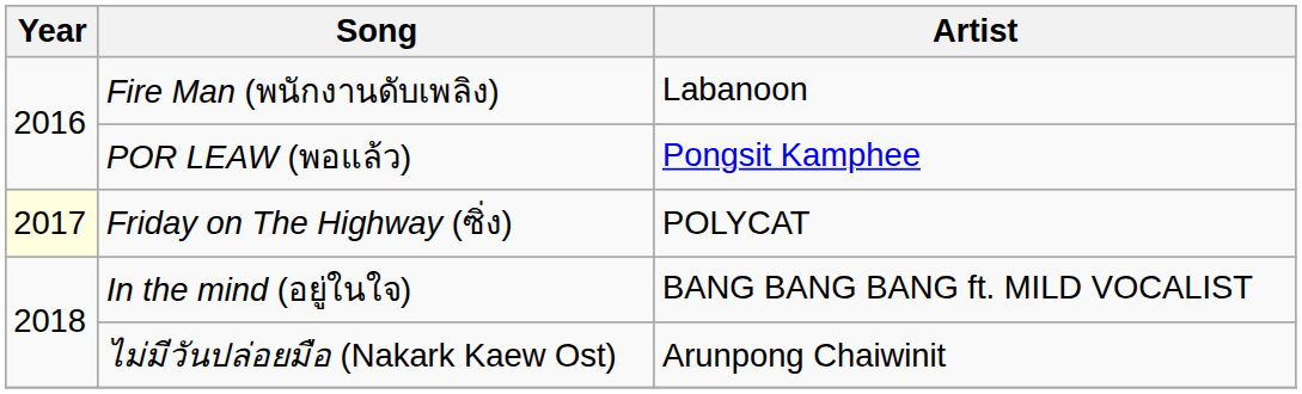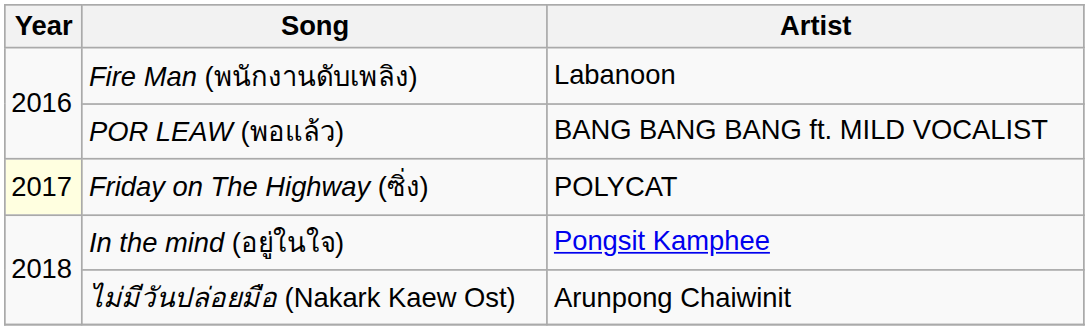 <table class="wikitable" width = 50%>
 <tr>
 <th>Year</th>
 <th>Song</th>
 <th>Artist</th>
 </tr>
 <tr>
 <td rowspan = "2">2016</td>
 <td><em>Fire Man</em> (พนักงานดับเพลิง) </td>
 <td>Labanoon</td>
 </tr>
 <tr>
 <td><em>POR LEAW</em> (พอแล้ว) </td>
-<td><a href='#'>Pongsit Kamphee</a></td>
+<td>BANG BANG BANG ft. MILD VOCALIST</td>
 </tr>
 <tr>
 <td rowspan = "1" style="background: lightyellow;">2017</td>
 <td><em>Friday on The Highway</em> (ซิ่ง)</td>
 <td>POLYCAT</td>
 </tr>
 <tr>
 <td rowspan = "2">2018</td>
 <td><em>In the mind</em> (อยู่ในใจ)</td>
-<td>BANG BANG BANG ft. MILD VOCALIST</td>
+<td><a href='#'>Pongsit Kamphee</a></td>
 </tr>
 <tr>
 <td><em>ไม่มีวันปล่อยมือ</em> (Nakark Kaew Ost)</td>
 <td>Arunpong Chaiwinit</td>
 </tr>
 <tr>
 </tr>
 </table>
